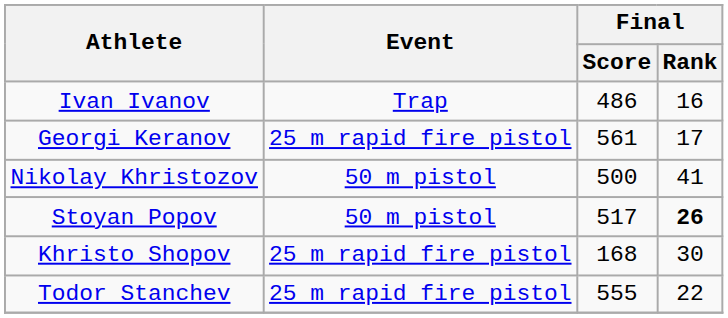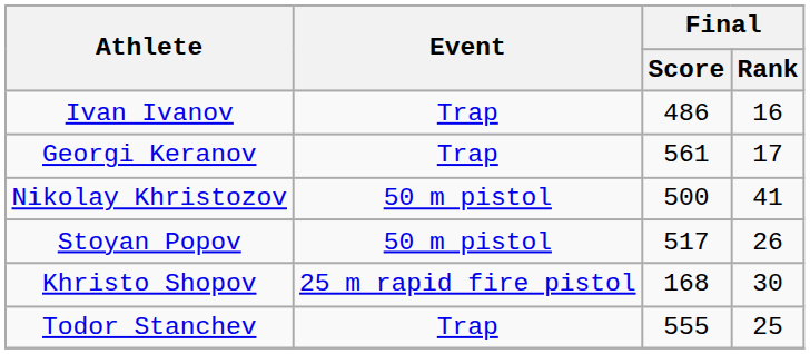 <table class="wikitable" style="font-size:90%; text-align:center;">
 <tr>
 <th rowspan="2">Athlete</th>
 <th rowspan="2">Event</th>
 <th colspan="2">Final</th>
 </tr>
 <tr>
 <th>Score</th>
 <th>Rank</th>
 </tr>
 <tr>
 <td rowspan=1><a href='#'>Ivan Ivanov</a></td>
 <td rowspan=1><a href='#'>Trap</a></td>
 <td align="center">486</td>
 <td align="center">16</td>
 </tr>
 <tr>
 <td rowspan=1><a href='#'>Georgi Keranov</a></td>
-<td rowspan=1><a href='#'>25 m rapid fire pistol</a></td>
+<td rowspan=1><a href='#'>Trap</a></td>
 <td align="center">561</td>
 <td align="center">17</td>
 </tr>
 <tr>
 <td rowspan=1><a href='#'>Nikolay Khristozov</a></td>
 <td rowspan=1><a href='#'>50 m pistol</a></td>
 <td align="center">500</td>
 <td align="center">41</td>
 </tr>
 <tr>
 <td rowspan=1><a href='#'>Stoyan Popov</a></td>
 <td rowspan=1><a href='#'>50 m pistol</a></td>
 <td align="center">517</td>
-<td align="center"><strong>26</strong></td>
+<td align="center">26</td>
 </tr>
 <tr>
 <td rowspan=1><a href='#'>Khristo Shopov</a></td>
 <td rowspan=1><a href='#'>25 m rapid fire pistol</a></td>
 <td align="center">168</td>
 <td align="center">30</td>
 </tr>
 <tr>
 <td rowspan=1><a href='#'>Todor Stanchev</a></td>
-<td rowspan=1><a href='#'>25 m rapid fire pistol</a></td>
+<td rowspan=1><a href='#'>Trap</a></td>
 <td align="center">555</td>
-<td align="center">22</td>
+<td align="center">25</td>
 </tr>
 <tr>
 </tr>
 </table>
